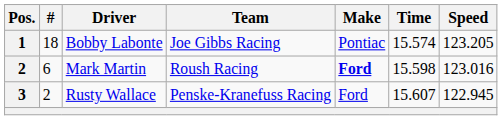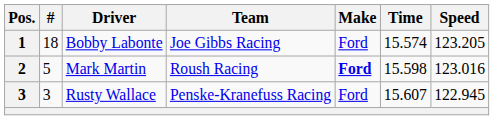 <table class="wikitable" style="font-size:95%">
 <tr>
 <th>Pos.</th>
 <th>#</th>
 <th>Driver</th>
 <th>Team</th>
 <th>Make</th>
 <th>Time</th>
 <th>Speed</th>
 </tr>
 <tr>
 <th>1</th>
 <td>18</td>
 <td><a href='#'>Bobby Labonte</a></td>
 <td><a href='#'>Joe Gibbs Racing</a></td>
-<td><a href='#'>Pontiac</a></td>
+<td><a href='#'>Ford</a></td>
 <td>15.574</td>
 <td>123.205</td>
 </tr>
 <tr>
 <th>2</th>
-<td>6</td>
+<td>5</td>
 <td><a href='#'>Mark Martin</a></td>
 <td><a href='#'>Roush Racing</a></td>
 <td><strong><a href='#'>Ford</a></strong></td>
 <td>15.598</td>
 <td>123.016</td>
 </tr>
 <tr>
 <th>3</th>
-<td>2</td>
+<td>3</td>
 <td><a href='#'>Rusty Wallace</a></td>
 <td><a href='#'>Penske-Kranefuss Racing</a></td>
 <td><a href='#'>Ford</a></td>
 <td>15.607</td>
 <td>122.945</td>
 </tr>
 <tr>
 <th colspan="7"></th>
 </tr>
 </table>
